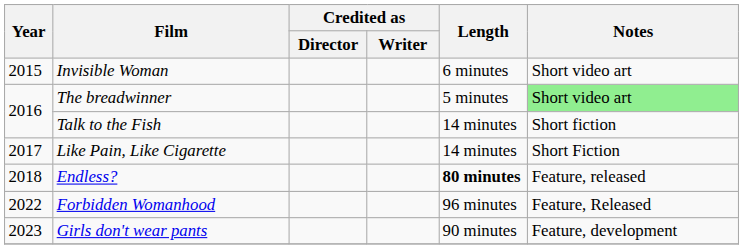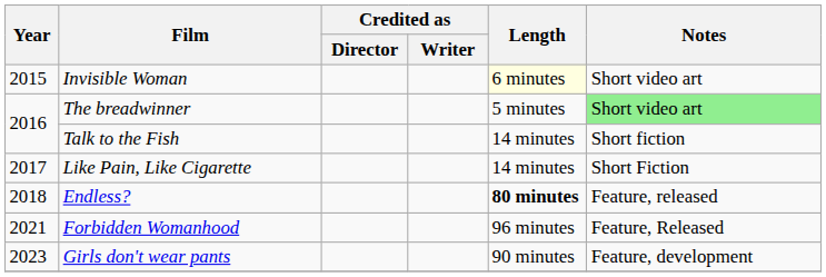 <table class="wikitable" style="width:700px; font-size:100%;">
 <tr>
 <th rowspan="2" style="width:45px;">Year</th>
 <th rowspan="2" style="width:350px;">Film</th>
 <th colspan="2">Credited as</th>
 <th rowspan="2" style="width:100px;">Length</th>
 <th rowspan="2" style="width:300px;">Notes</th>
 </tr>
 <tr>
 <th width=75>Director</th>
 <th width=75>Writer</th>
 </tr>
 <tr>
 <td>2015</td>
 <td><em>Invisible Woman</em></td>
 <td></td>
 <td></td>
-<td>6 minutes</td>
+<td style="background: lightyellow;">6 minutes</td>
 <td>Short video art</td>
 </tr>
 <tr>
 <td rowspan=2>2016</td>
 <td><em>The breadwinner</em></td>
 <td></td>
 <td></td>
 <td>5 minutes</td>
 <td style="background: lightgreen;">Short video art</td>
 </tr>
 <tr>
 <td><em>Talk to the Fish</em></td>
 <td></td>
 <td></td>
 <td>14 minutes</td>
 <td>Short fiction</td>
 </tr>
 <tr>
 <td>2017</td>
 <td><em>Like Pain, Like Cigarette</em></td>
 <td></td>
 <td></td>
 <td>14 minutes</td>
 <td>Short Fiction</td>
 </tr>
 <tr>
 <td>2018</td>
 <td><em><a href='#'>Endless?</a></em></td>
 <td></td>
 <td></td>
 <td><strong>80 minutes</strong></td>
 <td>Feature, released</td>
 </tr>
 <tr>
-<td>2022</td>
+<td>2021</td>
 <td><em><a href='#'>Forbidden Womanhood</a></em></td>
 <td></td>
 <td></td>
 <td>96 minutes</td>
 <td>Feature, Released</td>
 </tr>
 <tr>
 <td>2023</td>
 <td><em><a href='#'>Girls don't wear pants</a></em></td>
 <td></td>
 <td></td>
 <td>90 minutes</td>
 <td>Feature, development</td>
 </tr>
 <tr>
 </tr>
 </table>
